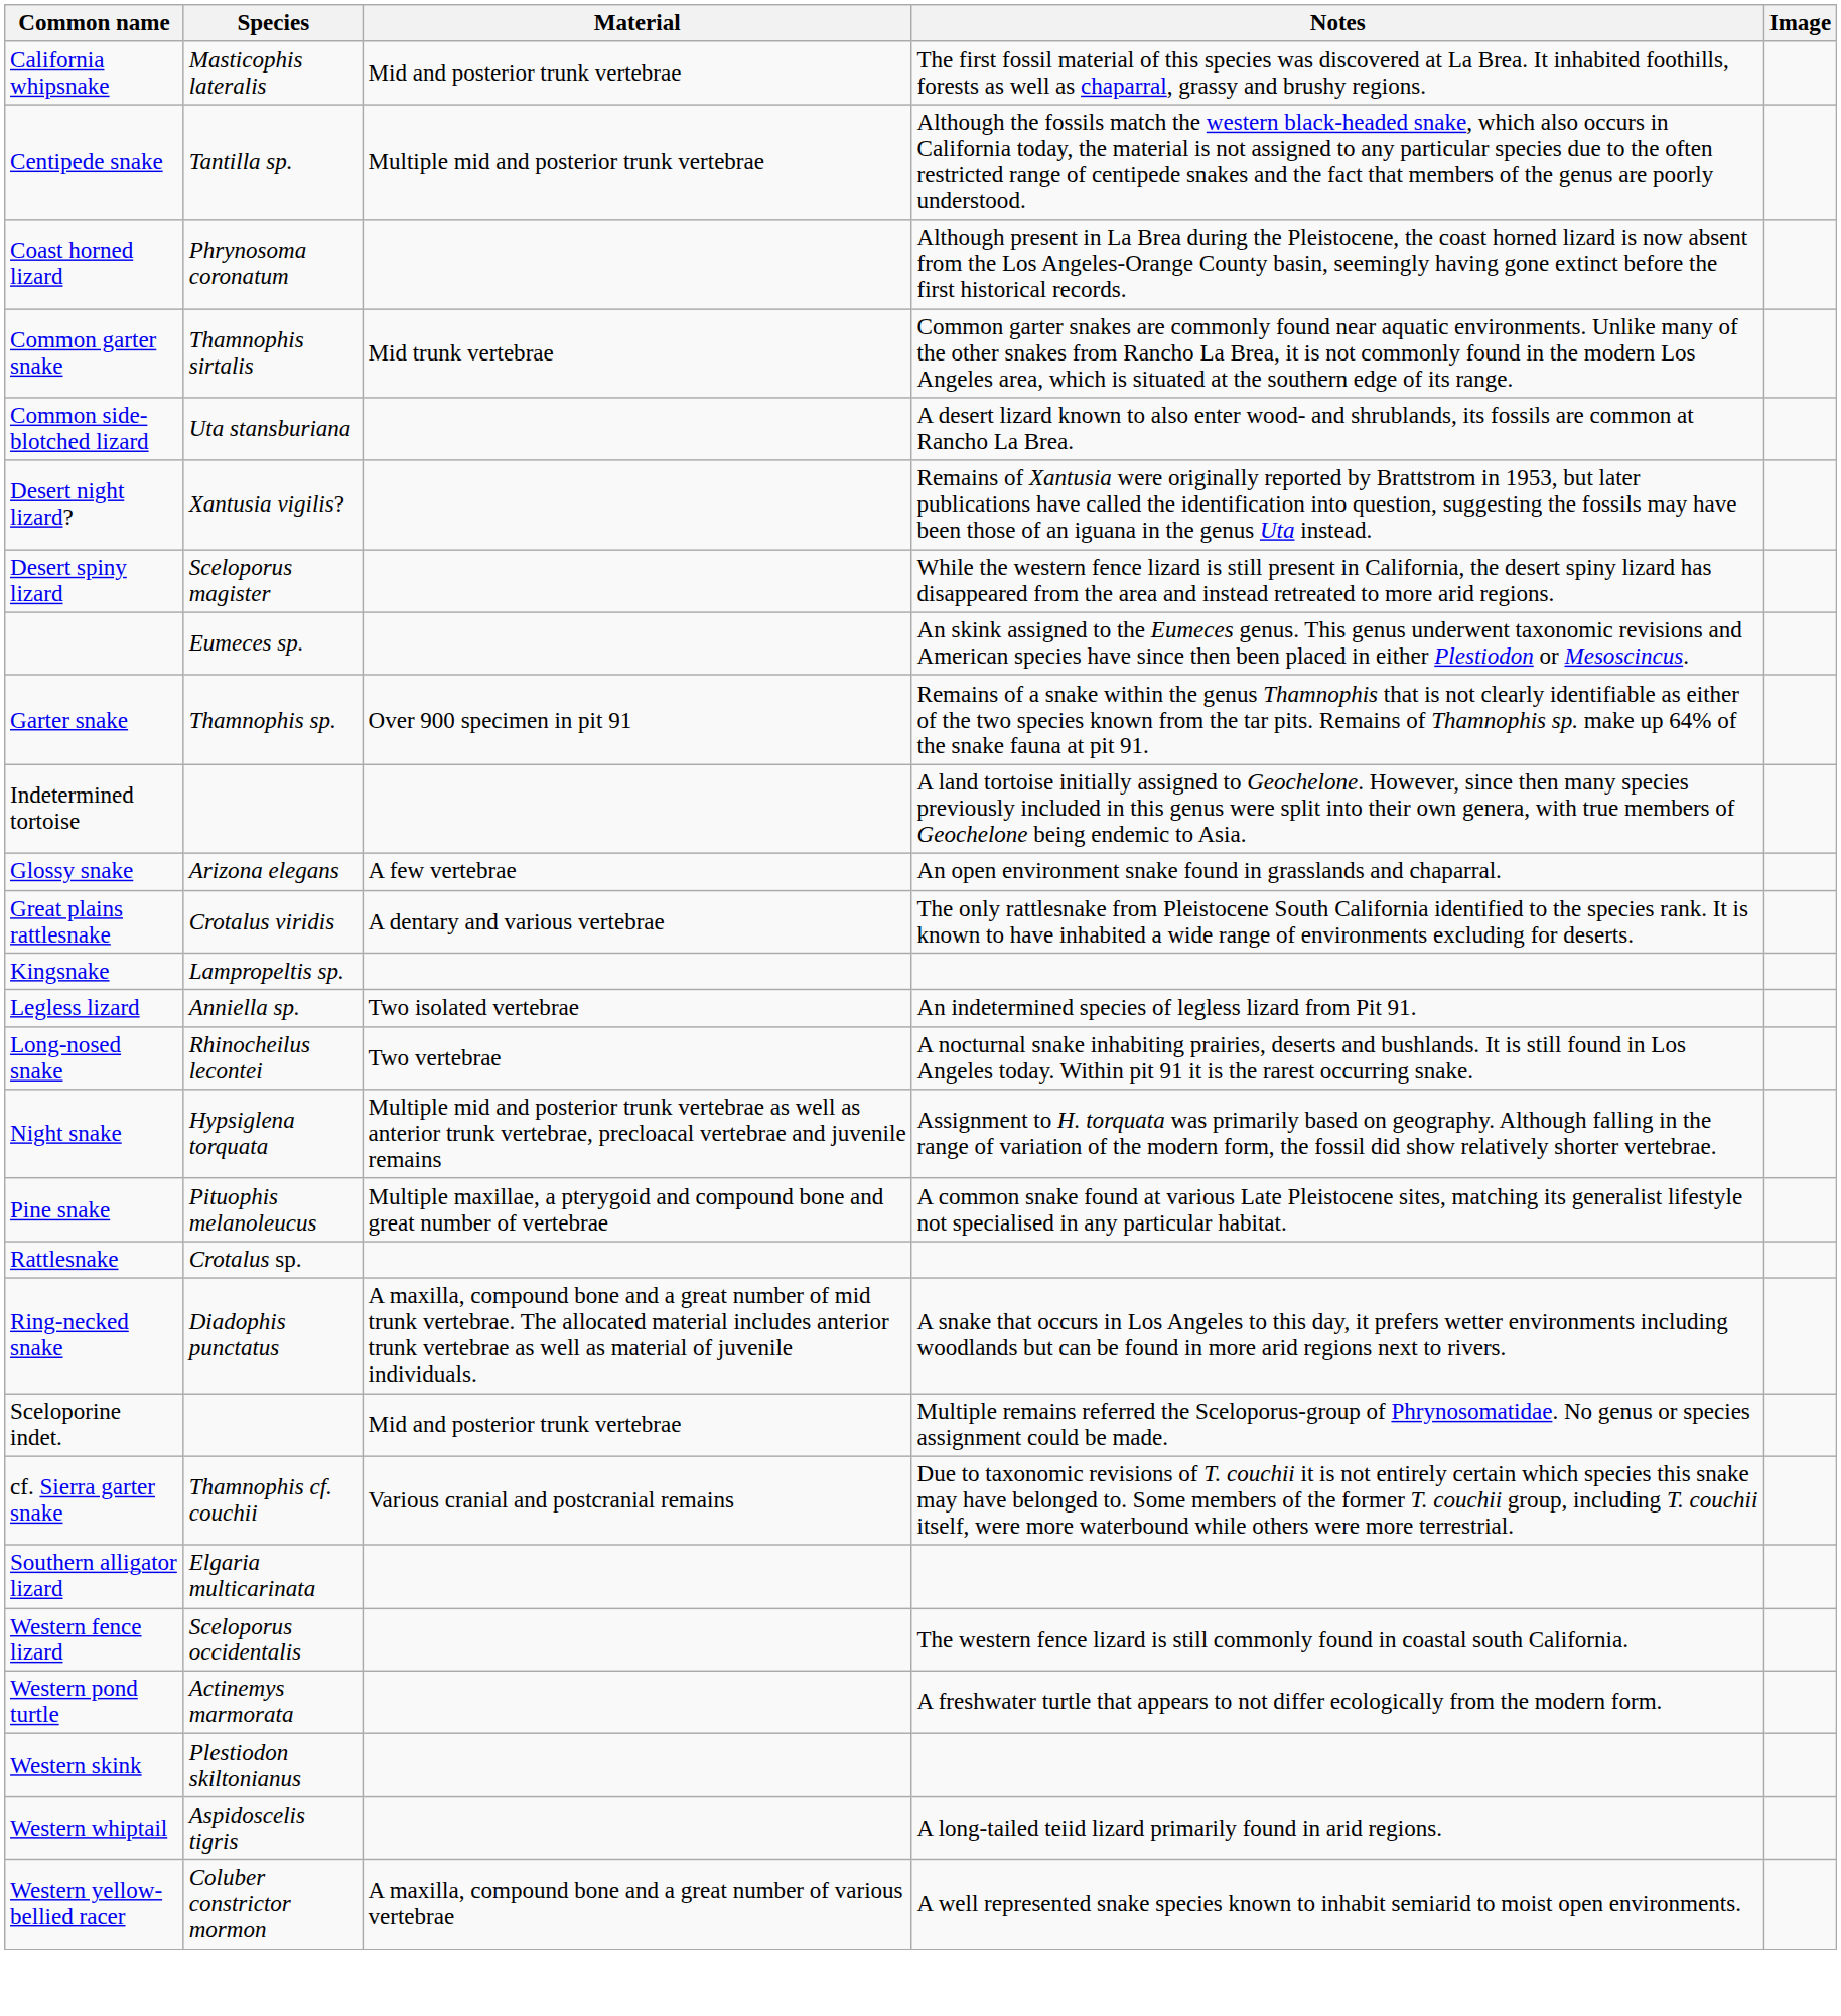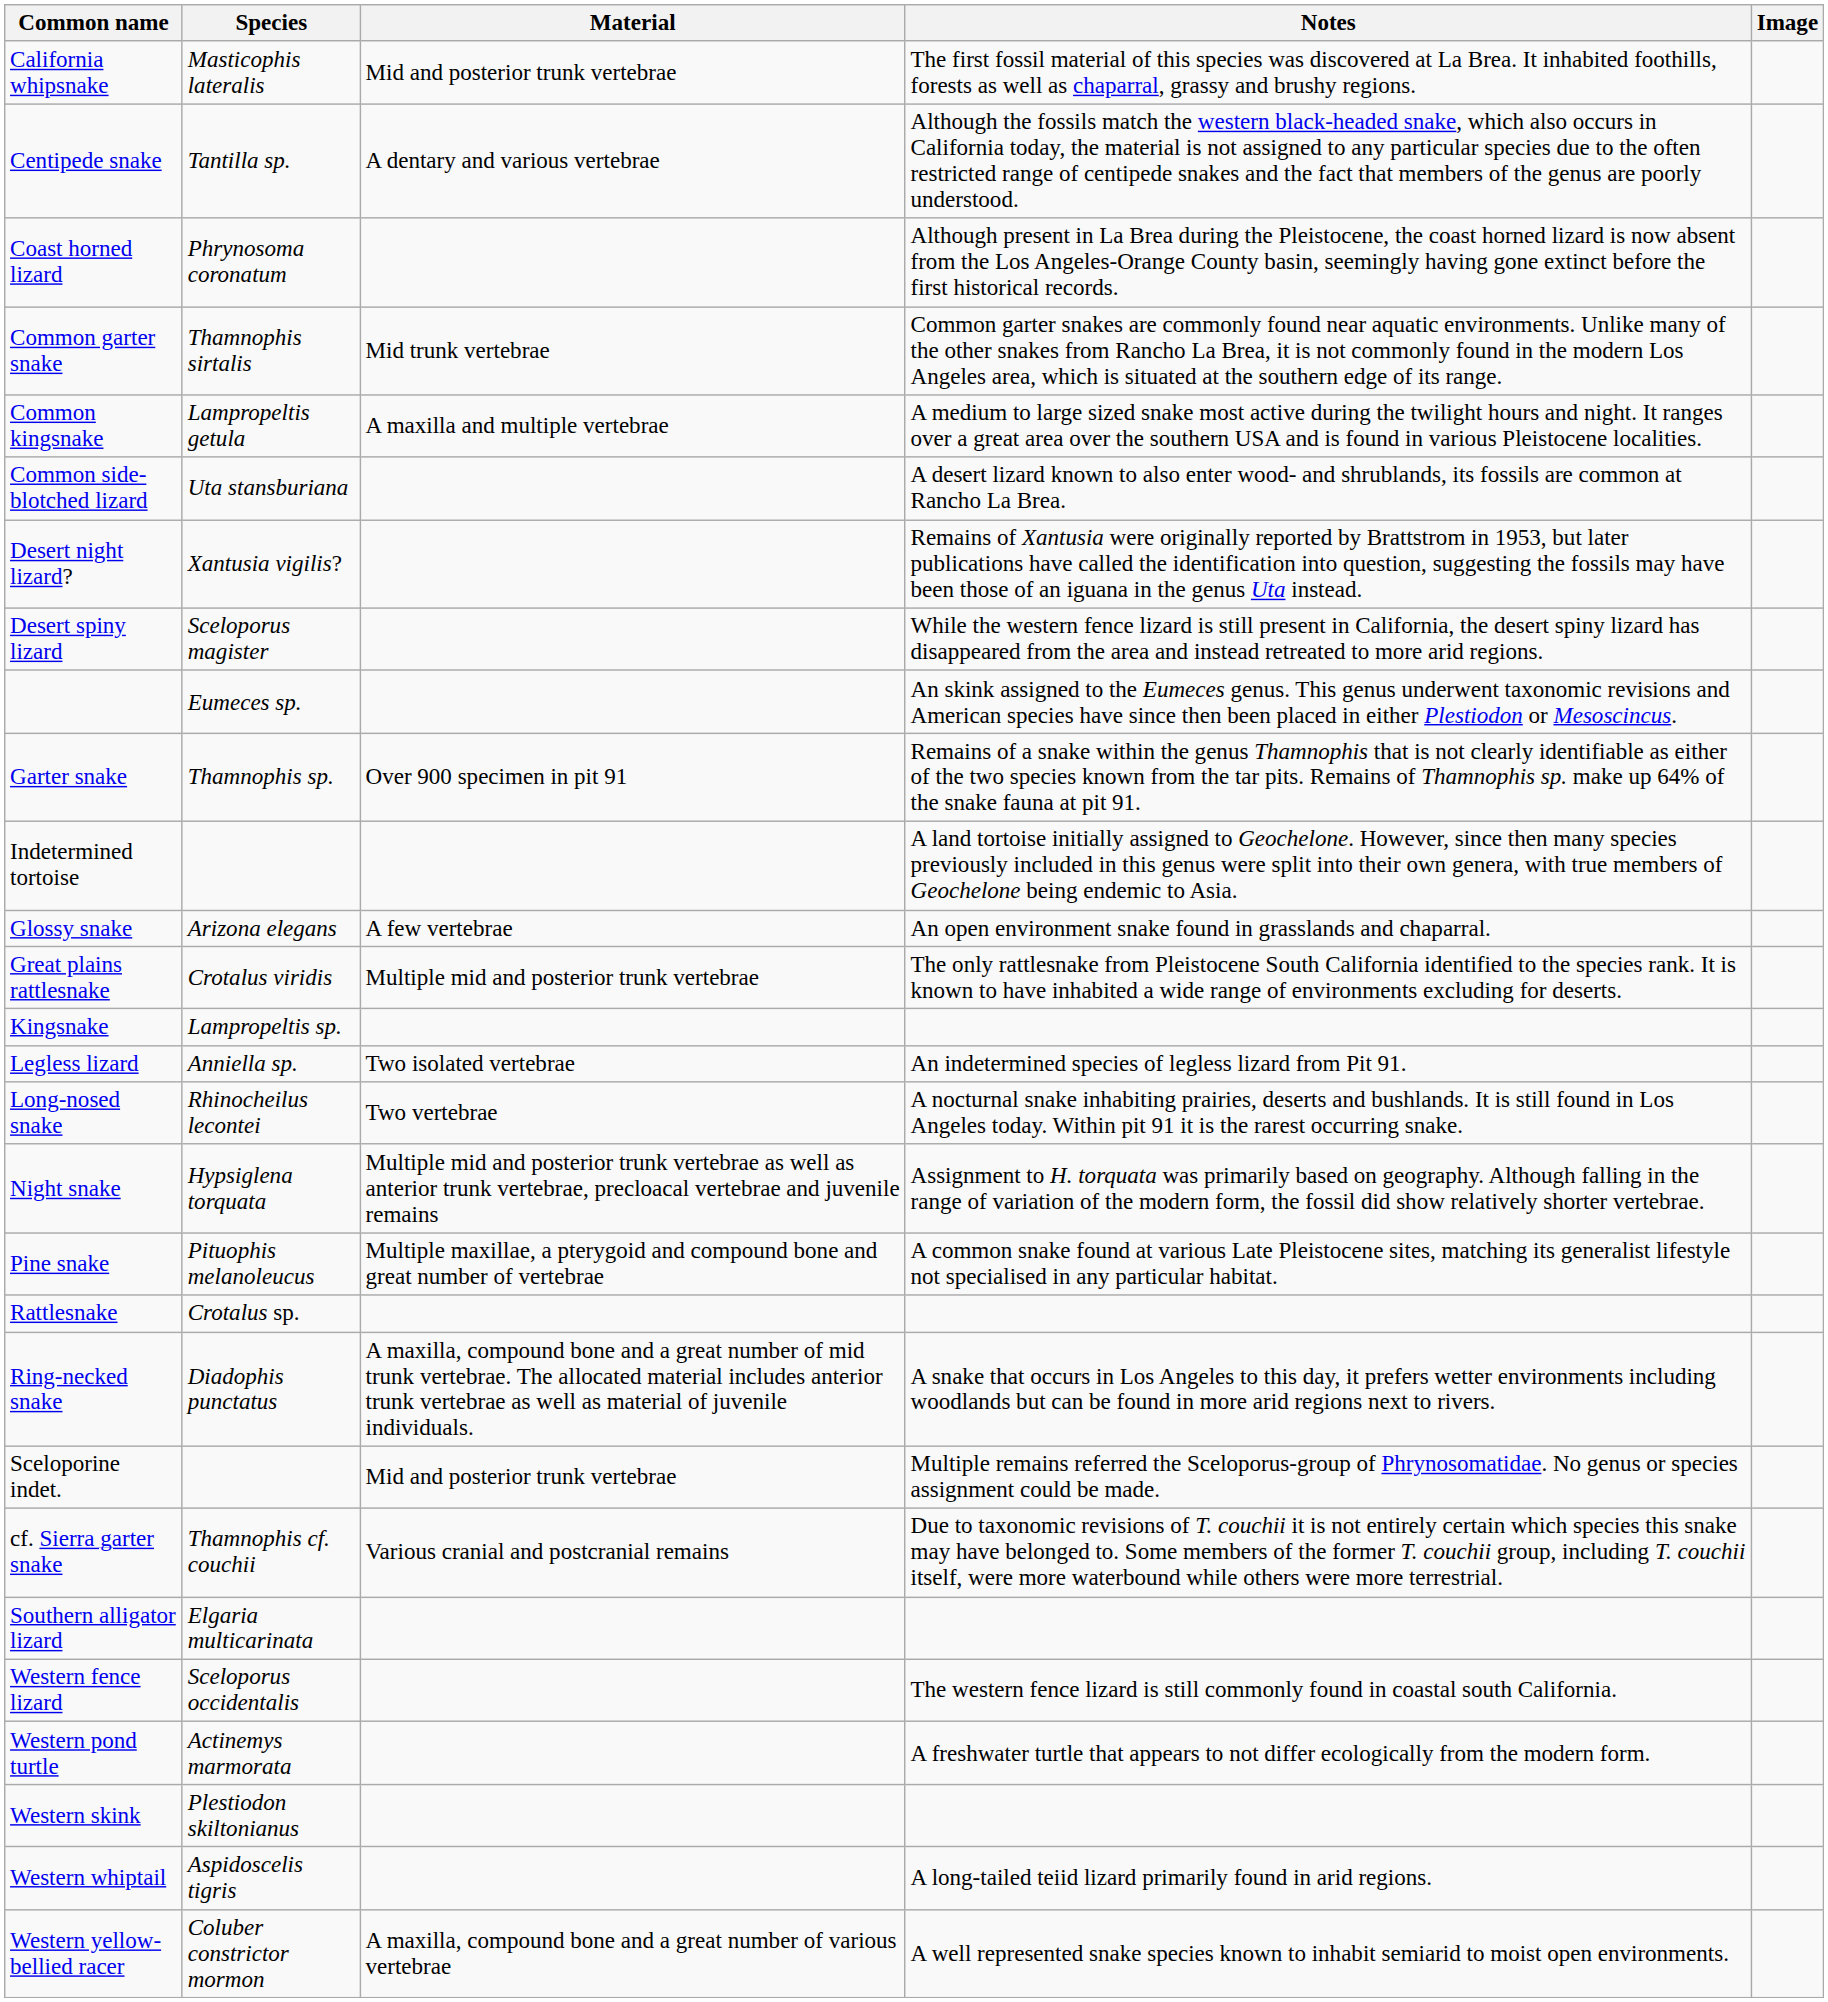 <table class="wikitable" align="center" width="100%">
 <tr>
 <th>Common name</th>
 <th>Species</th>
 <th>Material</th>
 <th>Notes</th>
 <th>Image</th>
 </tr>
 <tr>
 <td><a href='#'>California whipsnake</a></td>
 <td><em>Masticophis lateralis</em></td>
 <td>Mid and posterior trunk vertebrae</td>
 <td>The first fossil material of this species was discovered at La Brea. It inhabited foothills, forests as well as <a href='#'>chaparral</a>, grassy and brushy regions.</td>
 <td></td>
 </tr>
 <tr>
 <td><a href='#'>Centipede snake</a></td>
 <td><em>Tantilla sp.</em></td>
-<td>Multiple mid and posterior trunk vertebrae</td>
+<td>A dentary and various vertebrae</td>
 <td>Although the fossils match the <a href='#'>western black-headed snake</a>, which also occurs in California today, the material is not assigned to any particular species due to the often restricted range of centipede snakes and the fact that members of the genus are poorly understood.</td>
 <td></td>
 </tr>
 <tr>
 <td><a href='#'>Coast horned lizard</a></td>
 <td><em>Phrynosoma coronatum</em></td>
 <td></td>
 <td>Although present in La Brea during the Pleistocene, the coast horned lizard is now absent from the Los Angeles-Orange County basin, seemingly having gone extinct before the first historical records.</td>
 <td></td>
 </tr>
 <tr>
 <td><a href='#'>Common garter snake</a></td>
 <td><em>Thamnophis sirtalis</em></td>
 <td>Mid trunk vertebrae</td>
 <td>Common garter snakes are commonly found near aquatic environments. Unlike many of the other snakes from Rancho La Brea, it is not commonly found in the modern Los Angeles area, which is situated at the southern edge of its range.</td>
+<td></td>
+</tr>
+<tr>
+<td><a href='#'>Common kingsnake</a></td>
+<td><em>Lampropeltis getula</em></td>
+<td>A maxilla and multiple vertebrae</td>
+<td>A medium to large sized snake most active during the twilight hours and night. It ranges over a great area over the southern USA and is found in various Pleistocene localities.</td>
 <td></td>
 </tr>
 <tr>
 <td><a href='#'>Common side-blotched lizard</a></td>
 <td><em>Uta stansburiana</em></td>
 <td></td>
 <td>A desert lizard known to also enter wood- and shrublands, its fossils are common at Rancho La Brea.</td>
 <td></td>
 </tr>
 <tr>
 <td><a href='#'>Desert night lizard</a>?</td>
 <td><em>Xantusia vigilis</em>?</td>
 <td></td>
 <td>Remains of <em>Xantusia</em> were originally reported by Brattstrom in 1953, but later publications have called the identification into question, suggesting the fossils may have been those of an iguana in the genus <em><a href='#'>Uta</a></em> instead.</td>
 <td></td>
 </tr>
 <tr>
 <td><a href='#'>Desert spiny lizard</a></td>
 <td><em>Sceloporus magister</em></td>
 <td></td>
 <td>While the western fence lizard is still present in California, the desert spiny lizard has disappeared from the area and instead retreated to more arid regions.</td>
 <td></td>
 </tr>
 <tr>
 <td></td>
 <td><em>Eumeces sp.</em></td>
 <td></td>
 <td>An skink assigned to the <em>Eumeces</em> genus. This genus underwent taxonomic revisions and American species have since then been placed in either <em><a href='#'>Plestiodon</a></em> or <em><a href='#'>Mesoscincus</a></em>.</td>
 <td></td>
 </tr>
 <tr>
 <td><a href='#'>Garter snake</a></td>
 <td><em>Thamnophis sp.</em></td>
 <td>Over 900 specimen in pit 91</td>
 <td>Remains of a snake within the genus <em>Thamnophis</em> that is not clearly identifiable as either of the two species known from the tar pits. Remains of <em>Thamnophis sp.</em> make up 64% of the snake fauna at pit 91.</td>
 <td></td>
 </tr>
 <tr>
 <td>Indetermined tortoise</td>
 <td></td>
 <td></td>
 <td>A land tortoise initially assigned to <em>Geochelone</em>. However, since then many species previously included in this genus were split into their own genera, with true members of <em>Geochelone</em> being endemic to Asia.</td>
 <td></td>
 </tr>
 <tr>
 <td><a href='#'>Glossy snake</a></td>
 <td><em>Arizona elegans</em></td>
 <td>A few vertebrae</td>
 <td>An open environment snake found in grasslands and chaparral.</td>
 <td></td>
 </tr>
 <tr>
 <td><a href='#'>Great plains rattlesnake</a></td>
 <td><em>Crotalus viridis</em></td>
-<td>A dentary and various vertebrae</td>
+<td>Multiple mid and posterior trunk vertebrae</td>
 <td>The only rattlesnake from Pleistocene South California identified to the species rank. It is known to have inhabited a wide range of environments excluding for deserts.</td>
 <td></td>
 </tr>
 <tr>
 <td><a href='#'>Kingsnake</a></td>
 <td><em>Lampropeltis sp.</em></td>
 <td></td>
 <td></td>
 <td></td>
 </tr>
 <tr>
 <td><a href='#'>Legless lizard</a></td>
 <td><em>Anniella sp.</em></td>
 <td>Two isolated vertebrae</td>
 <td>An indetermined species of legless lizard from Pit 91.</td>
 <td></td>
 </tr>
 <tr>
 <td><a href='#'>Long-nosed snake</a></td>
 <td><em>Rhinocheilus lecontei</em></td>
 <td>Two vertebrae</td>
 <td>A nocturnal snake inhabiting prairies, deserts and bushlands. It is still found in Los Angeles today. Within pit 91 it is the rarest occurring snake.</td>
 <td></td>
 </tr>
 <tr>
 <td><a href='#'>Night snake</a></td>
 <td><em>Hypsiglena torquata</em></td>
 <td>Multiple mid and posterior trunk vertebrae as well as anterior trunk vertebrae, precloacal vertebrae and juvenile remains</td>
 <td>Assignment to <em>H. torquata</em> was primarily based on geography. Although falling in the range of variation of the modern form, the fossil did show relatively shorter vertebrae.</td>
 <td></td>
 </tr>
 <tr>
 <td><a href='#'>Pine snake</a></td>
 <td><em>Pituophis melanoleucus</em></td>
 <td>Multiple maxillae, a pterygoid and compound bone and great number of vertebrae</td>
 <td>A common snake found at various Late Pleistocene sites, matching its generalist lifestyle not specialised in any particular habitat.</td>
 <td></td>
 </tr>
 <tr>
 <td><a href='#'>Rattlesnake</a></td>
 <td><em>Crotalus</em> sp.</td>
 <td></td>
 <td></td>
 <td></td>
 </tr>
 <tr>
 <td><a href='#'>Ring-necked snake</a></td>
 <td><em>Diadophis punctatus</em></td>
 <td>A maxilla, compound bone and a great number of mid trunk vertebrae. The allocated material includes anterior trunk vertebrae as well as material of juvenile individuals.</td>
 <td>A snake that occurs in Los Angeles to this day, it prefers wetter environments including woodlands but can be found in more arid regions next to rivers.</td>
 <td></td>
 </tr>
 <tr>
 <td>Sceloporine indet.</td>
 <td></td>
 <td>Mid and posterior trunk vertebrae</td>
 <td>Multiple remains referred the Sceloporus-group of <a href='#'>Phrynosomatidae</a>. No genus or species assignment could be made.</td>
 <td></td>
 </tr>
 <tr>
 <td>cf. <a href='#'>Sierra garter snake</a></td>
 <td><em>Thamnophis cf. couchii</em></td>
 <td>Various cranial and postcranial remains</td>
 <td>Due to taxonomic revisions of <em>T. couchii</em> it is not entirely certain which species this snake may have belonged to. Some members of the former <em>T. couchii</em> group, including <em>T. couchii</em> itself, were more waterbound while others were more terrestrial.</td>
 <td></td>
 </tr>
 <tr>
 <td><a href='#'>Southern alligator lizard</a></td>
 <td><em>Elgaria multicarinata</em></td>
 <td></td>
 <td></td>
 <td></td>
 </tr>
 <tr>
 <td><a href='#'>Western fence lizard</a></td>
 <td><em>Sceloporus occidentalis</em></td>
 <td></td>
 <td>The western fence lizard is still commonly found in coastal south California.</td>
 <td></td>
 </tr>
 <tr>
 <td><a href='#'>Western pond turtle</a></td>
 <td><em>Actinemys marmorata</em></td>
 <td></td>
 <td>A freshwater turtle that appears to not differ ecologically from the modern form.</td>
 <td></td>
 </tr>
 <tr>
 <td><a href='#'>Western skink</a></td>
 <td><em>Plestiodon skiltonianus</em></td>
 <td></td>
 <td></td>
 <td></td>
 </tr>
 <tr>
 <td><a href='#'>Western whiptail</a></td>
 <td><em>Aspidoscelis tigris</em></td>
 <td></td>
 <td>A long-tailed teiid lizard primarily found in arid regions.</td>
 <td></td>
 </tr>
 <tr>
 <td><a href='#'>Western yellow-bellied racer</a></td>
 <td><em>Coluber constrictor mormon</em></td>
 <td>A maxilla, compound bone and a great number of various vertebrae</td>
 <td>A well represented snake species known to inhabit semiarid to moist open environments.</td>
 <td></td>
 </tr>
 <tr>
 </tr>
 </table>
